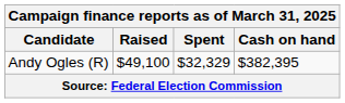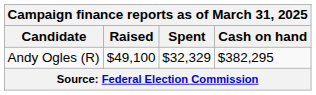 <table class="wikitable sortable">
 <tr>
 <th colspan=4>Campaign finance reports as of March 31, 2025</th>
 </tr>
 <tr style="text-align:center;">
 <th>Candidate</th>
 <th>Raised</th>
 <th>Spent</th>
 <th>Cash on hand</th>
 </tr>
 <tr>
 <td>Andy Ogles (R)</td>
 <td>$49,100</td>
 <td>$32,329</td>
-<td>$382,395</td>
+<td>$382,295</td>
 </tr>
 <tr>
 <th colspan="4"><small>Source: <a href='#'>Federal Election Commission</a></small></th>
 </tr>
 </table>
